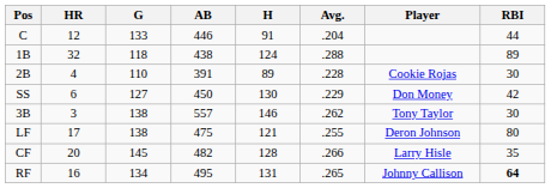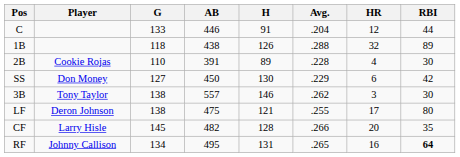 <table class="wikitable sortable">
 <tr>
 <th bgcolor="#DDDDFF" width="5%">Pos</th>
-<th bgcolor="#DDDDFF" width="9%">HR</th>
+<th bgcolor="#DDDDFF" width="16%">Player</th>
 <th bgcolor="#DDDDFF" width="9%">G</th>
 <th bgcolor="#DDDDFF" width="9%">AB</th>
 <th bgcolor="#DDDDFF" width="9%">H</th>
 <th bgcolor="#DDDDFF" width="9%">Avg.</th>
-<th bgcolor="#DDDDFF" width="16%">Player</th>
+<th bgcolor="#DDDDFF" width="9%">HR</th>
 <th bgcolor="#DDDDFF" width="9%">RBI</th>
 </tr>
 <tr align="center">
 <td>C</td>
-<td>12</td>
+<td></td>
 <td>133</td>
 <td>446</td>
 <td>91</td>
 <td>.204</td>
-<td></td>
+<td>12</td>
 <td>44</td>
 </tr>
 <tr align="center">
 <td>1B</td>
-<td>32</td>
+<td></td>
 <td>118</td>
 <td>438</td>
-<td>124</td>
+<td>126</td>
 <td>.288</td>
-<td></td>
+<td>32</td>
 <td>89</td>
 </tr>
 <tr align="center">
 <td>2B</td>
-<td>4</td>
+<td><a href='#'>Cookie Rojas</a></td>
 <td>110</td>
 <td>391</td>
 <td>89</td>
 <td>.228</td>
-<td><a href='#'>Cookie Rojas</a></td>
+<td>4</td>
 <td>30</td>
 </tr>
 <tr align=center>
 <td>SS</td>
-<td>6</td>
+<td><a href='#'>Don Money</a></td>
 <td>127</td>
 <td>450</td>
 <td>130</td>
 <td>.229</td>
-<td><a href='#'>Don Money</a></td>
+<td>6</td>
 <td>42</td>
 </tr>
 <tr align=center>
 <td>3B</td>
-<td>3</td>
+<td><a href='#'>Tony Taylor</a></td>
 <td>138</td>
 <td>557</td>
 <td>146</td>
 <td>.262</td>
-<td><a href='#'>Tony Taylor</a></td>
+<td>3</td>
 <td>30</td>
 </tr>
 <tr align=center>
 <td>LF</td>
-<td>17</td>
+<td><a href='#'>Deron Johnson</a></td>
 <td>138</td>
 <td>475</td>
 <td>121</td>
 <td>.255</td>
-<td><a href='#'>Deron Johnson</a></td>
+<td>17</td>
 <td>80</td>
 </tr>
 <tr align=center>
 <td>CF</td>
-<td>20</td>
+<td><a href='#'>Larry Hisle</a></td>
 <td>145</td>
 <td>482</td>
 <td>128</td>
 <td>.266</td>
-<td><a href='#'>Larry Hisle</a></td>
+<td>20</td>
 <td>35</td>
 </tr>
 <tr align=center>
 <td>RF</td>
-<td>16</td>
+<td><a href='#'>Johnny Callison</a></td>
 <td>134</td>
 <td>495</td>
 <td>131</td>
 <td>.265</td>
-<td><a href='#'>Johnny Callison</a></td>
+<td>16</td>
 <td><strong>64</strong></td>
 </tr>
 </table>
